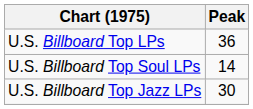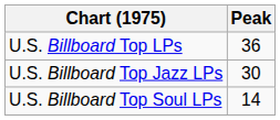 <table class="wikitable">
 <tr>
 <th>Chart (1975)</th>
 <th>Peak<br></th>
 </tr>
 <tr>
 <td>U.S. <a href='#'><em>Billboard</em> Top LPs</a></td>
 <td align="center">36</td>
 </tr>
 <tr>
+<td>U.S. <em>Billboard</em> <a href='#'>Top Jazz LPs</a></td>
+<td align="center">30</td>
+</tr>
+<tr>
 <td>U.S. <em>Billboard</em> <a href='#'>Top Soul LPs</a></td>
 <td align="center">14</td>
 </tr>
 <tr>
-<td>U.S. <em>Billboard</em> <a href='#'>Top Jazz LPs</a></td>
-<td align="center">30</td>
-</tr>
-<tr>
 </tr>
 </table>
